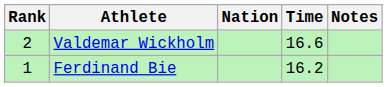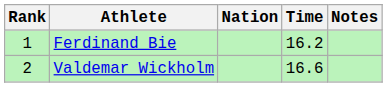 <table class="wikitable sortable" style="text-align:center">
 <tr>
 <th>Rank</th>
 <th>Athlete</th>
 <th>Nation</th>
 <th>Time</th>
 <th>Notes</th>
 </tr>
 <tr bgcolor=bbf3bb>
+<td>1</td>
+<td align=left><a href='#'>Ferdinand Bie</a></td>
+<td align=left></td>
+<td>16.2</td>
+<td></td>
+</tr>
+<tr bgcolor=bbf3bb>
 <td>2</td>
 <td align=left><a href='#'>Valdemar Wickholm</a></td>
 <td align=left></td>
 <td>16.6</td>
 <td></td>
 </tr>
-<tr bgcolor=bbf3bb>
-<td>1</td>
-<td align=left><a href='#'>Ferdinand Bie</a></td>
-<td align=left></td>
-<td>16.2</td>
-<td></td>
-</tr>
 </table>
